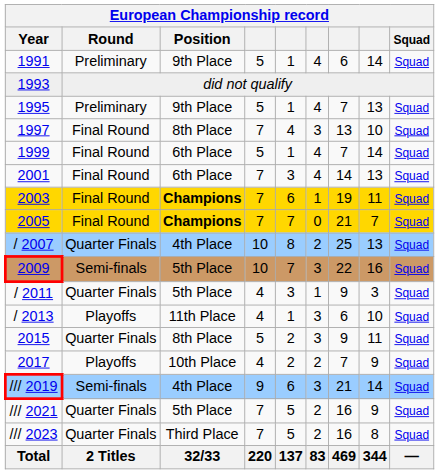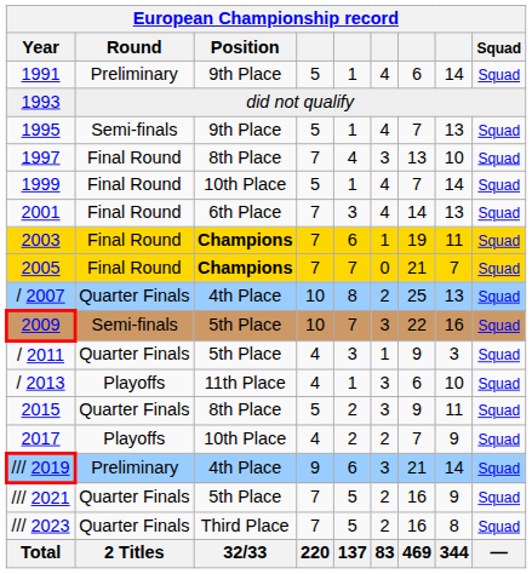 <table class="wikitable" style="text-align: center;">
 <tr>
 <th colspan=9><a href='#'>European Championship record</a></th>
 </tr>
 <tr>
 <th>Year</th>
 <th>Round</th>
 <th>Position</th>
 <th></th>
 <th></th>
 <th></th>
 <th></th>
 <th></th>
 <th><small>Squad</small></th>
 </tr>
 <tr>
 <td> <a href='#'>1991</a></td>
 <td>Preliminary</td>
 <td>9th Place</td>
 <td>5</td>
 <td>1</td>
 <td>4</td>
 <td>6</td>
 <td>14</td>
 <td><small><a href='#'>Squad</a></small></td>
 </tr>
 <tr bgcolor="efefef">
 <td> <a href='#'>1993</a></td>
 <td colspan=8 rowspan=1 align=center><em>did not qualify</em></td>
 </tr>
 <tr>
 <td> <a href='#'>1995</a></td>
-<td>Preliminary</td>
+<td>Semi-finals</td>
 <td>9th Place</td>
 <td>5</td>
 <td>1</td>
 <td>4</td>
 <td>7</td>
 <td>13</td>
 <td><small><a href='#'>Squad</a></small></td>
 </tr>
 <tr>
 <td> <a href='#'>1997</a></td>
 <td>Final Round</td>
 <td>8th Place</td>
 <td>7</td>
 <td>4</td>
 <td>3</td>
 <td>13</td>
 <td>10</td>
 <td><small><a href='#'>Squad</a></small></td>
 </tr>
 <tr>
 <td> <a href='#'>1999</a></td>
 <td>Final Round</td>
-<td>6th Place</td>
+<td>10th Place</td>
 <td>5</td>
 <td>1</td>
 <td>4</td>
 <td>7</td>
 <td>14</td>
 <td><small><a href='#'>Squad</a></small></td>
 </tr>
 <tr>
 <td> <a href='#'>2001</a></td>
 <td>Final Round</td>
 <td>6th Place</td>
 <td>7</td>
 <td>3</td>
 <td>4</td>
 <td>14</td>
 <td>13</td>
 <td><small><a href='#'>Squad</a></small></td>
 </tr>
 <tr bgcolor=gold>
 <td> <a href='#'>2003</a></td>
 <td>Final Round</td>
 <td><strong>Champions</strong></td>
 <td>7</td>
 <td>6</td>
 <td>1</td>
 <td>19</td>
 <td>11</td>
 <td><small><a href='#'>Squad</a></small></td>
 </tr>
 <tr bgcolor=gold>
 <td> <a href='#'>2005</a></td>
 <td>Final Round</td>
 <td><strong>Champions</strong></td>
 <td>7</td>
 <td>7</td>
 <td>0</td>
 <td>21</td>
 <td>7</td>
 <td><small><a href='#'>Squad</a></small></td>
 </tr>
 <tr bgcolor=#9acdff>
 <td>/ <a href='#'>2007</a></td>
 <td>Quarter Finals</td>
 <td>4th Place</td>
 <td>10</td>
 <td>8</td>
 <td>2</td>
 <td>25</td>
 <td>13</td>
 <td><small><a href='#'>Squad</a></small></td>
 </tr>
 <tr bgcolor=cc9966>
 <td style="border: 3px solid red"> <a href='#'>2009</a></td>
 <td>Semi-finals</td>
 <td>5th Place</td>
 <td>10</td>
 <td>7</td>
 <td>3</td>
 <td>22</td>
 <td>16</td>
 <td><small><a href='#'>Squad</a></small></td>
 </tr>
 <tr>
 <td>/ <a href='#'>2011</a></td>
 <td>Quarter Finals</td>
 <td>5th Place</td>
 <td>4</td>
 <td>3</td>
 <td>1</td>
 <td>9</td>
 <td>3</td>
 <td><small><a href='#'>Squad</a></small></td>
 </tr>
 <tr>
 <td>/ <a href='#'>2013</a></td>
 <td>Playoffs</td>
 <td>11th Place</td>
 <td>4</td>
 <td>1</td>
 <td>3</td>
 <td>6</td>
 <td>10</td>
 <td><small><a href='#'>Squad</a></small></td>
 </tr>
 <tr>
 <td> <a href='#'>2015</a></td>
 <td>Quarter Finals</td>
 <td>8th Place</td>
 <td>5</td>
 <td>2</td>
 <td>3</td>
 <td>9</td>
 <td>11</td>
 <td><small><a href='#'>Squad</a></small></td>
 </tr>
 <tr>
 <td> <a href='#'>2017</a></td>
 <td>Playoffs</td>
 <td>10th Place</td>
 <td>4</td>
 <td>2</td>
 <td>2</td>
 <td>7</td>
 <td>9</td>
 <td><small><a href='#'>Squad</a></small></td>
 </tr>
 <tr bgcolor=#9acdff>
 <td style="border: 3px solid red">/// <a href='#'>2019</a></td>
-<td>Semi-finals</td>
+<td>Preliminary</td>
 <td>4th Place</td>
 <td>9</td>
 <td>6</td>
 <td>3</td>
 <td>21</td>
 <td>14</td>
 <td><small><a href='#'>Squad</a></small></td>
 </tr>
 <tr>
 <td>/// <a href='#'>2021</a></td>
 <td>Quarter Finals</td>
 <td>5th Place</td>
 <td>7</td>
 <td>5</td>
 <td>2</td>
 <td>16</td>
 <td>9</td>
 <td><small><a href='#'>Squad</a></small></td>
 </tr>
 <tr>
 <td>/// <a href='#'>2023</a></td>
 <td>Quarter Finals</td>
 <td>Third Place</td>
 <td>7</td>
 <td>5</td>
 <td>2</td>
 <td>16</td>
 <td>8</td>
 <td><small><a href='#'>Squad</a></small></td>
 </tr>
 <tr>
 <th>Total</th>
 <th>2 Titles</th>
 <th>32/33</th>
 <th>220</th>
 <th>137</th>
 <th>83</th>
 <th>469</th>
 <th>344</th>
 <th>—</th>
 </tr>
 </table>
